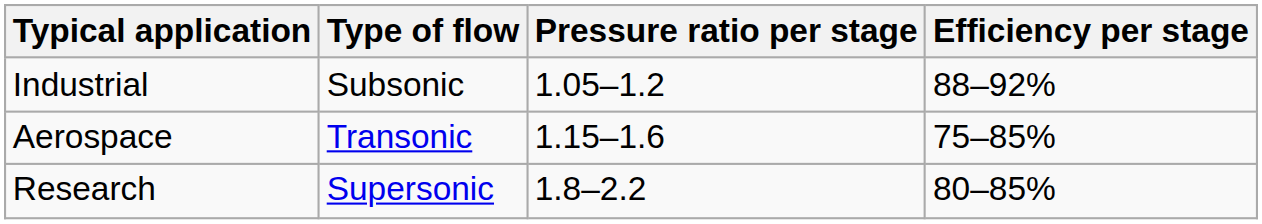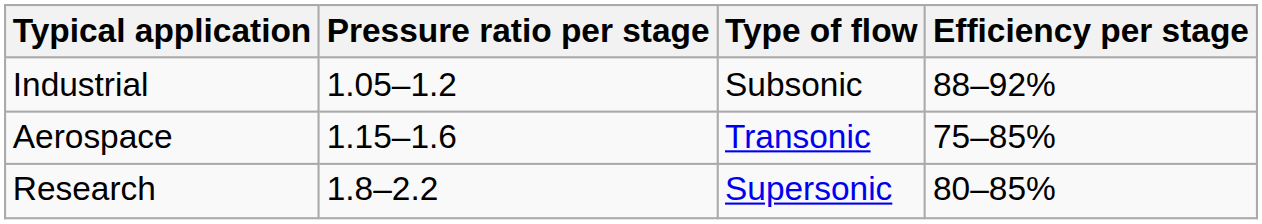 <table class="wikitable">
 <tr>
 <th>Typical application</th>
+<th>Pressure ratio per stage</th>
 <th>Type of flow</th>
-<th>Pressure ratio per stage</th>
 <th>Efficiency per stage</th>
 </tr>
 <tr>
 <td>Industrial</td>
+<td>1.05–1.2</td>
 <td>Subsonic</td>
-<td>1.05–1.2</td>
 <td>88–92%</td>
 </tr>
 <tr>
 <td>Aerospace</td>
+<td>1.15–1.6</td>
 <td><a href='#'>Transonic</a></td>
-<td>1.15–1.6</td>
 <td>75–85%</td>
 </tr>
 <tr>
 <td>Research</td>
+<td>1.8–2.2</td>
 <td><a href='#'>Supersonic</a></td>
-<td>1.8–2.2</td>
 <td>80–85%</td>
 </tr>
 </table>
